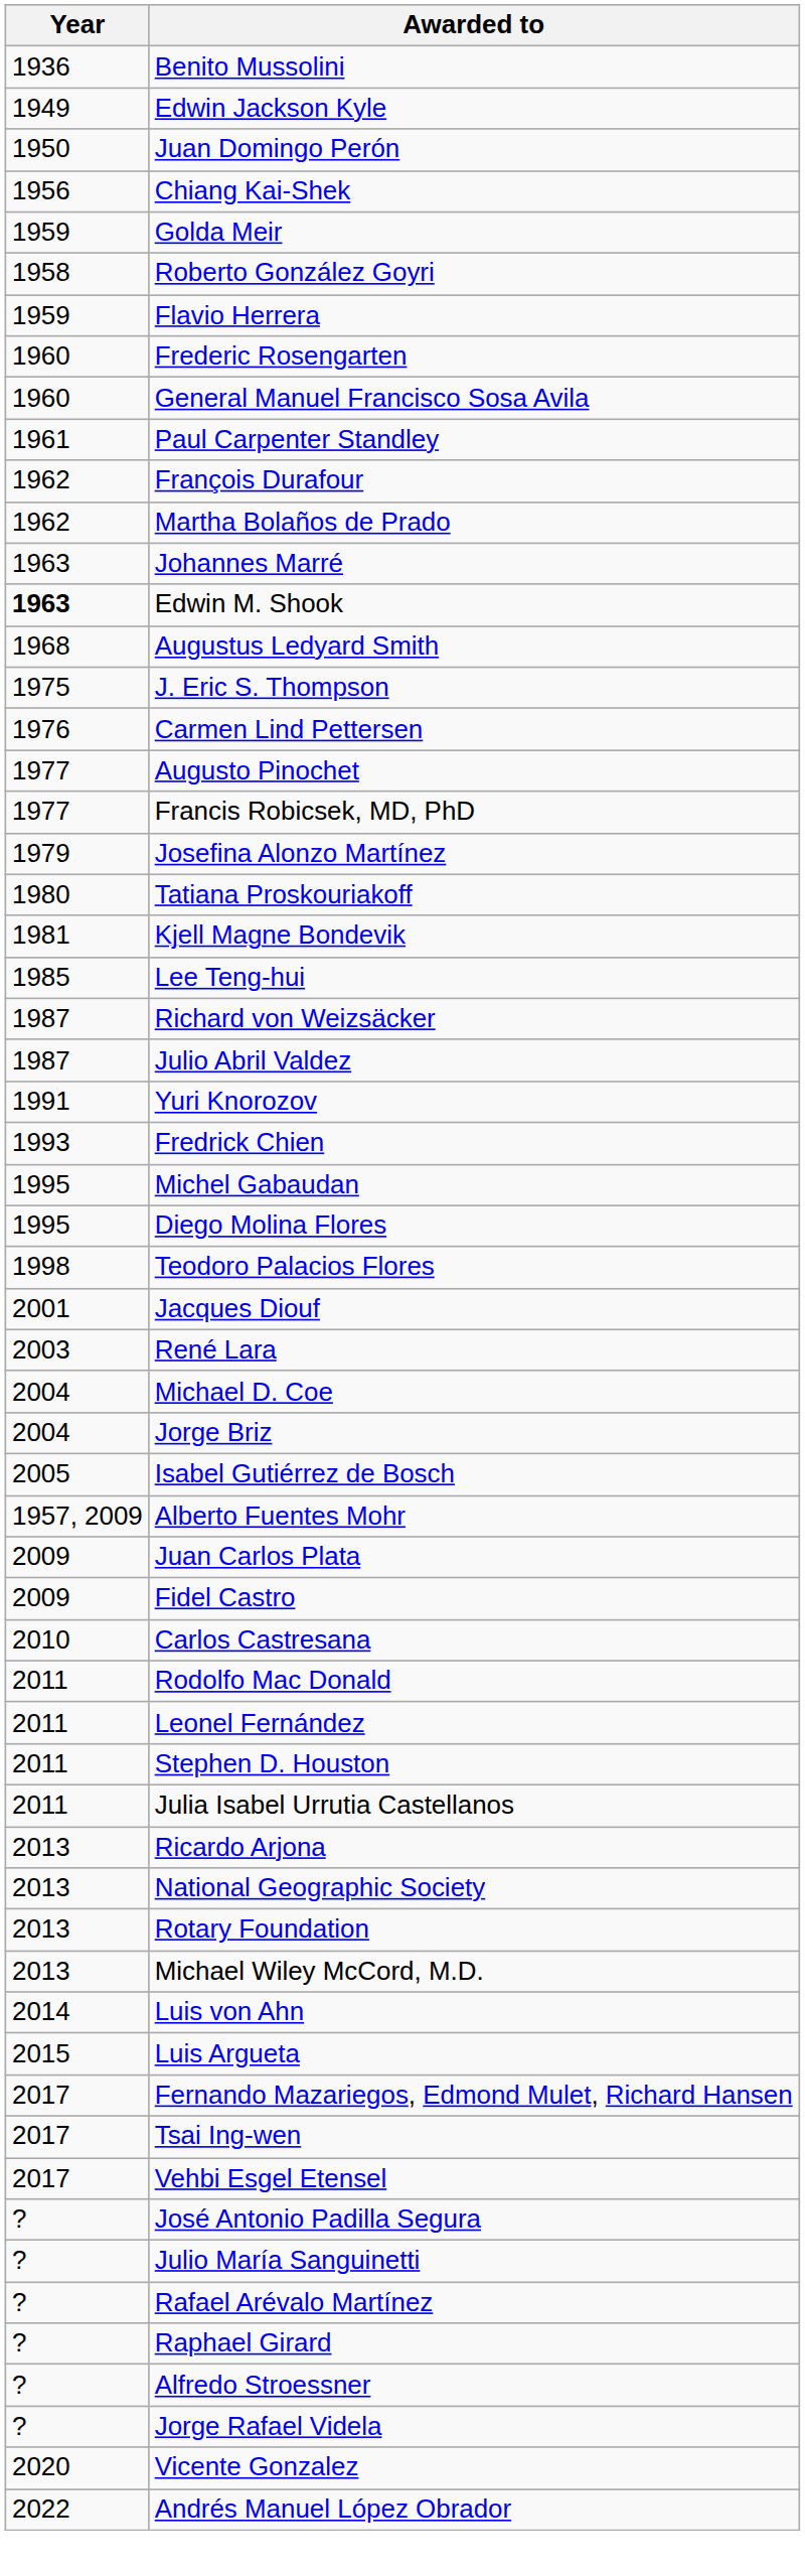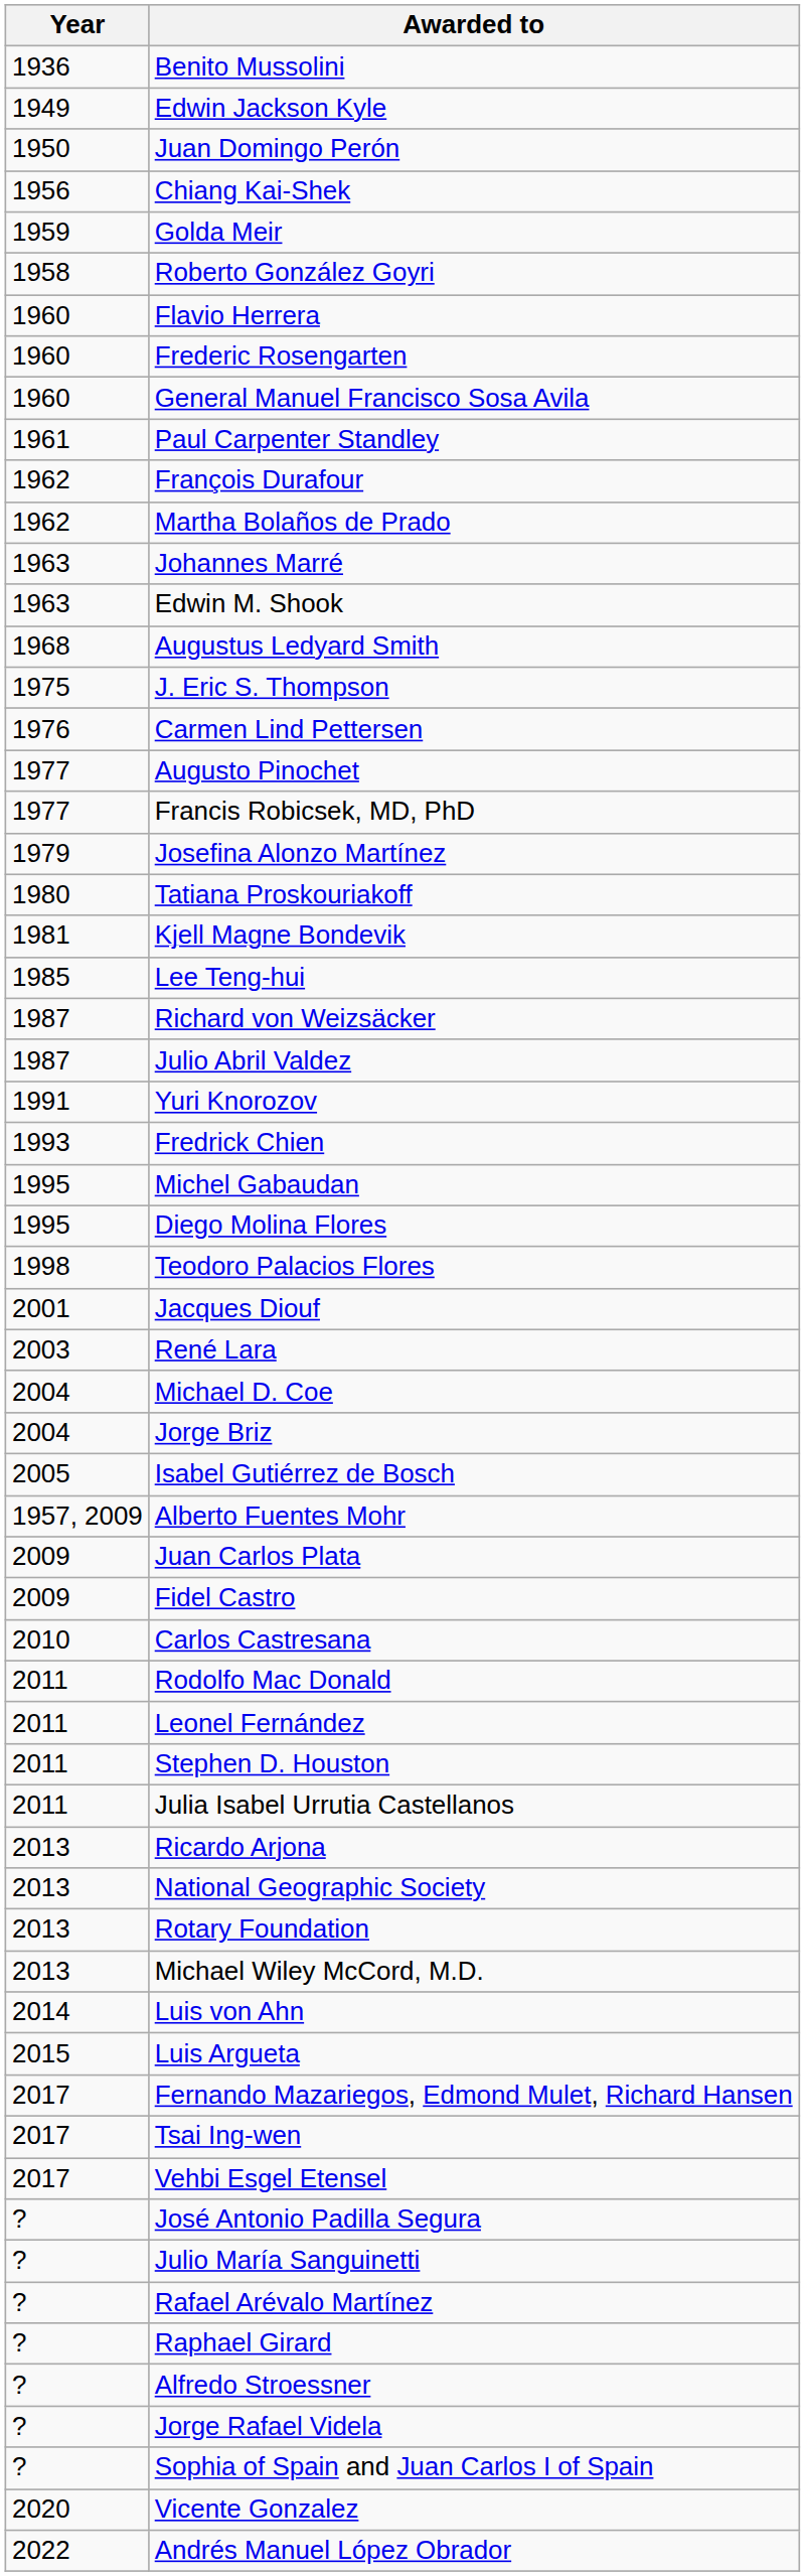 <table class="wikitable sortable" style="margin: auto;">
 <tr>
 <th>Year</th>
 <th>Awarded to</th>
 </tr>
 <tr>
 <td>1936</td>
 <td><a href='#'>Benito Mussolini</a></td>
 </tr>
 <tr>
 <td>1949</td>
 <td><a href='#'>Edwin Jackson Kyle</a></td>
 </tr>
 <tr>
 <td>1950</td>
 <td><a href='#'>Juan Domingo Perón</a></td>
 </tr>
 <tr>
 <td>1956</td>
 <td><a href='#'>Chiang Kai-Shek</a></td>
 </tr>
 <tr>
 <td>1959</td>
 <td><a href='#'>Golda Meir</a></td>
 </tr>
 <tr>
 <td>1958</td>
 <td><a href='#'>Roberto González Goyri</a></td>
 </tr>
 <tr>
-<td>1959</td>
+<td>1960</td>
 <td><a href='#'>Flavio Herrera</a></td>
 </tr>
 <tr>
 <td>1960</td>
 <td><a href='#'>Frederic Rosengarten</a></td>
 </tr>
 <tr>
 <td>1960</td>
 <td><a href='#'>General Manuel Francisco Sosa Avila</a></td>
 </tr>
 <tr>
 <td>1961</td>
 <td><a href='#'>Paul Carpenter Standley</a></td>
 </tr>
 <tr>
 <td>1962</td>
 <td><a href='#'>François Durafour</a></td>
 </tr>
 <tr>
 <td>1962</td>
 <td><a href='#'>Martha Bolaños de Prado</a></td>
 </tr>
 <tr>
 <td>1963</td>
 <td><a href='#'>Johannes Marré</a></td>
 </tr>
 <tr>
-<td><strong>1963</strong></td>
+<td>1963</td>
 <td>Edwin M. Shook</td>
 </tr>
 <tr>
 <td>1968</td>
 <td><a href='#'>Augustus Ledyard Smith</a></td>
 </tr>
 <tr>
 <td>1975</td>
 <td><a href='#'>J. Eric S. Thompson</a></td>
 </tr>
 <tr>
 <td>1976</td>
 <td><a href='#'>Carmen Lind Pettersen</a></td>
 </tr>
 <tr>
 <td>1977</td>
 <td><a href='#'>Augusto Pinochet</a></td>
 </tr>
 <tr>
 <td>1977</td>
 <td>Francis Robicsek, MD, PhD</td>
 </tr>
 <tr>
 <td>1979</td>
 <td><a href='#'>Josefina Alonzo Martínez</a></td>
 </tr>
 <tr>
 <td>1980</td>
 <td><a href='#'>Tatiana Proskouriakoff</a></td>
 </tr>
 <tr>
 <td>1981</td>
 <td><a href='#'>Kjell Magne Bondevik</a></td>
 </tr>
 <tr>
 <td>1985</td>
 <td><a href='#'>Lee Teng-hui</a></td>
 </tr>
 <tr>
 <td>1987</td>
 <td><a href='#'>Richard von Weizsäcker</a></td>
 </tr>
 <tr>
 <td>1987</td>
 <td><a href='#'>Julio Abril Valdez</a></td>
 </tr>
 <tr>
 <td>1991</td>
 <td><a href='#'>Yuri Knorozov</a></td>
 </tr>
 <tr>
 <td>1993</td>
 <td><a href='#'>Fredrick Chien</a></td>
 </tr>
 <tr>
 <td>1995</td>
 <td><a href='#'>Michel Gabaudan</a></td>
 </tr>
 <tr>
 <td>1995</td>
 <td><a href='#'>Diego Molina Flores</a></td>
 </tr>
 <tr>
 <td>1998</td>
 <td><a href='#'>Teodoro Palacios Flores</a></td>
 </tr>
 <tr>
 <td>2001</td>
 <td><a href='#'>Jacques Diouf</a></td>
 </tr>
 <tr>
 <td>2003</td>
 <td><a href='#'>René Lara</a></td>
 </tr>
 <tr>
 <td>2004</td>
 <td><a href='#'>Michael D. Coe</a></td>
 </tr>
 <tr>
 <td>2004</td>
 <td><a href='#'>Jorge Briz</a></td>
 </tr>
 <tr>
 <td>2005</td>
 <td><a href='#'>Isabel Gutiérrez de Bosch</a></td>
 </tr>
 <tr>
 <td>1957, 2009</td>
 <td><a href='#'>Alberto Fuentes Mohr</a></td>
 </tr>
 <tr>
 <td>2009</td>
 <td><a href='#'>Juan Carlos Plata</a></td>
 </tr>
 <tr>
 <td>2009</td>
 <td><a href='#'>Fidel Castro</a></td>
 </tr>
 <tr>
 <td>2010</td>
 <td><a href='#'>Carlos Castresana</a></td>
 </tr>
 <tr>
 <td>2011</td>
 <td><a href='#'>Rodolfo Mac Donald</a></td>
 </tr>
 <tr>
 <td>2011</td>
 <td><a href='#'>Leonel Fernández</a></td>
 </tr>
 <tr>
 <td>2011</td>
 <td><a href='#'>Stephen D. Houston</a></td>
 </tr>
 <tr>
 <td>2011</td>
 <td>Julia Isabel Urrutia Castellanos</td>
 </tr>
 <tr>
 <td>2013</td>
 <td><a href='#'>Ricardo Arjona</a></td>
 </tr>
 <tr>
 <td>2013</td>
 <td><a href='#'>National Geographic Society</a></td>
 </tr>
 <tr>
 <td>2013</td>
 <td><a href='#'>Rotary Foundation</a></td>
 </tr>
 <tr>
 <td>2013</td>
 <td>Michael Wiley McCord, M.D.</td>
 </tr>
 <tr>
 <td>2014</td>
 <td><a href='#'>Luis von Ahn</a></td>
 </tr>
 <tr>
 <td>2015</td>
 <td><a href='#'>Luis Argueta</a></td>
 </tr>
 <tr>
 <td>2017</td>
 <td><a href='#'>Fernando Mazariegos</a>, <a href='#'>Edmond Mulet</a>, <a href='#'>Richard Hansen</a></td>
 </tr>
 <tr>
 <td>2017</td>
 <td><a href='#'>Tsai Ing-wen</a></td>
 </tr>
 <tr>
 <td>2017</td>
 <td><a href='#'>Vehbi Esgel Etensel</a></td>
 </tr>
 <tr>
 <td>?</td>
 <td><a href='#'>José Antonio Padilla Segura</a></td>
 </tr>
 <tr>
 <td>?</td>
 <td><a href='#'>Julio María Sanguinetti</a></td>
 </tr>
 <tr>
 <td>?</td>
 <td><a href='#'>Rafael Arévalo Martínez</a></td>
 </tr>
 <tr>
 <td>?</td>
 <td><a href='#'>Raphael Girard</a></td>
 </tr>
 <tr>
 <td>?</td>
 <td><a href='#'>Alfredo Stroessner</a></td>
 </tr>
 <tr>
 <td>?</td>
 <td><a href='#'>Jorge Rafael Videla</a></td>
 </tr>
 <tr>
+<td>?</td>
+<td><a href='#'>Sophia of Spain</a> and <a href='#'>Juan Carlos I of Spain</a></td>
+</tr>
+<tr>
 <td>2020</td>
 <td><a href='#'>Vicente Gonzalez</a></td>
 </tr>
 <tr>
 <td>2022</td>
 <td><a href='#'>Andrés Manuel López Obrador</a></td>
 </tr>
 </table>
